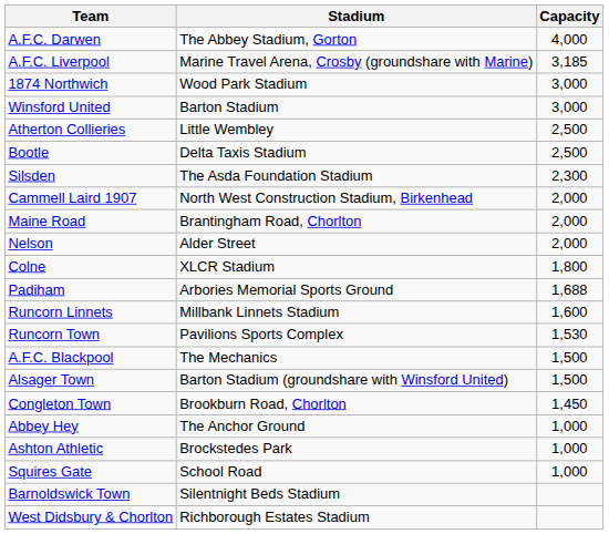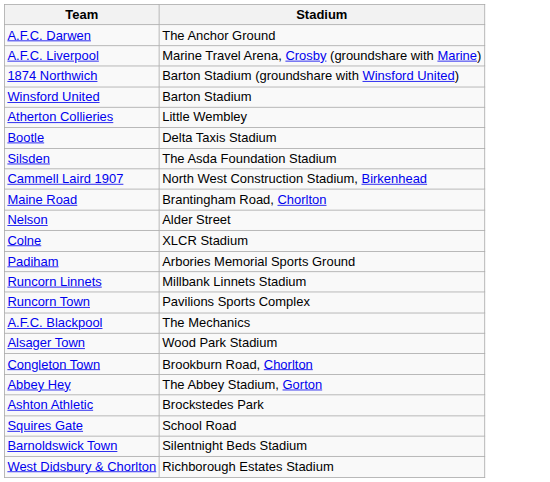 <table class="wikitable sortable">
 <tr>
 <th>Team</th>
 <th>Stadium</th>
-<th>Capacity</th>
 </tr>
 <tr>
 <td><a href='#'>A.F.C. Darwen</a></td>
-<td>The Abbey Stadium, <a href='#'>Gorton</a></td>
-<td style="text-align:center;">4,000</td>
+<td>The Anchor Ground</td>
 </tr>
 <tr>
 <td><a href='#'>A.F.C. Liverpool</a></td>
 <td>Marine Travel Arena, <a href='#'>Crosby</a> (groundshare with <a href='#'>Marine</a>)</td>
-<td style="text-align:center;">3,185</td>
 </tr>
 <tr>
 <td><a href='#'>1874 Northwich</a></td>
-<td>Wood Park Stadium</td>
-<td style="text-align:center;">3,000</td>
+<td>Barton Stadium (groundshare with <a href='#'>Winsford United</a>)</td>
 </tr>
 <tr>
 <td><a href='#'>Winsford United</a></td>
 <td>Barton Stadium</td>
-<td style="text-align:center;">3,000</td>
 </tr>
 <tr>
 <td><a href='#'>Atherton Collieries</a></td>
 <td>Little Wembley</td>
-<td style="text-align:center;">2,500</td>
 </tr>
 <tr>
 <td><a href='#'>Bootle</a></td>
 <td>Delta Taxis Stadium</td>
-<td style="text-align:center;">2,500</td>
 </tr>
 <tr>
 <td><a href='#'>Silsden</a></td>
 <td>The Asda Foundation Stadium</td>
-<td style="text-align:center;">2,300</td>
 </tr>
 <tr>
 <td><a href='#'>Cammell Laird 1907</a></td>
 <td>North West Construction Stadium, <a href='#'>Birkenhead</a></td>
-<td style="text-align:center;">2,000</td>
 </tr>
 <tr>
 <td><a href='#'>Maine Road</a></td>
 <td>Brantingham Road, <a href='#'>Chorlton</a></td>
-<td style="text-align:center;">2,000</td>
 </tr>
 <tr>
 <td><a href='#'>Nelson</a></td>
 <td>Alder Street</td>
-<td style="text-align:center;">2,000</td>
 </tr>
 <tr>
 <td><a href='#'>Colne</a></td>
 <td>XLCR Stadium</td>
-<td style="text-align:center;">1,800</td>
 </tr>
 <tr>
 <td><a href='#'>Padiham</a></td>
 <td>Arbories Memorial Sports Ground</td>
-<td style="text-align:center;">1,688</td>
 </tr>
 <tr>
 <td><a href='#'>Runcorn Linnets</a></td>
 <td>Millbank Linnets Stadium</td>
-<td style="text-align:center;">1,600</td>
 </tr>
 <tr>
 <td><a href='#'>Runcorn Town</a></td>
 <td>Pavilions Sports Complex</td>
-<td style="text-align:center;">1,530</td>
 </tr>
 <tr>
 <td><a href='#'>A.F.C. Blackpool</a></td>
 <td>The Mechanics</td>
-<td style="text-align:center;">1,500</td>
 </tr>
 <tr>
 <td><a href='#'>Alsager Town</a></td>
-<td>Barton Stadium (groundshare with <a href='#'>Winsford United</a>)</td>
-<td style="text-align:center;">1,500</td>
+<td>Wood Park Stadium</td>
 </tr>
 <tr>
 <td><a href='#'>Congleton Town</a></td>
 <td>Brookburn Road, <a href='#'>Chorlton</a></td>
-<td style="text-align:center;">1,450</td>
 </tr>
 <tr>
 <td><a href='#'>Abbey Hey</a></td>
-<td>The Anchor Ground</td>
-<td style="text-align:center;">1,000</td>
+<td>The Abbey Stadium, <a href='#'>Gorton</a></td>
 </tr>
 <tr>
 <td><a href='#'>Ashton Athletic</a></td>
 <td>Brockstedes Park</td>
-<td style="text-align:center;">1,000</td>
 </tr>
 <tr>
 <td><a href='#'>Squires Gate</a></td>
 <td>School Road</td>
-<td style="text-align:center;">1,000</td>
 </tr>
 <tr>
 <td><a href='#'>Barnoldswick Town</a></td>
 <td>Silentnight Beds Stadium</td>
-<td style="text-align:center;"></td>
 </tr>
 <tr>
 <td><a href='#'>West Didsbury & Chorlton</a></td>
 <td>Richborough Estates Stadium</td>
-<td style="text-align:center;"></td>
 </tr>
 </table>
